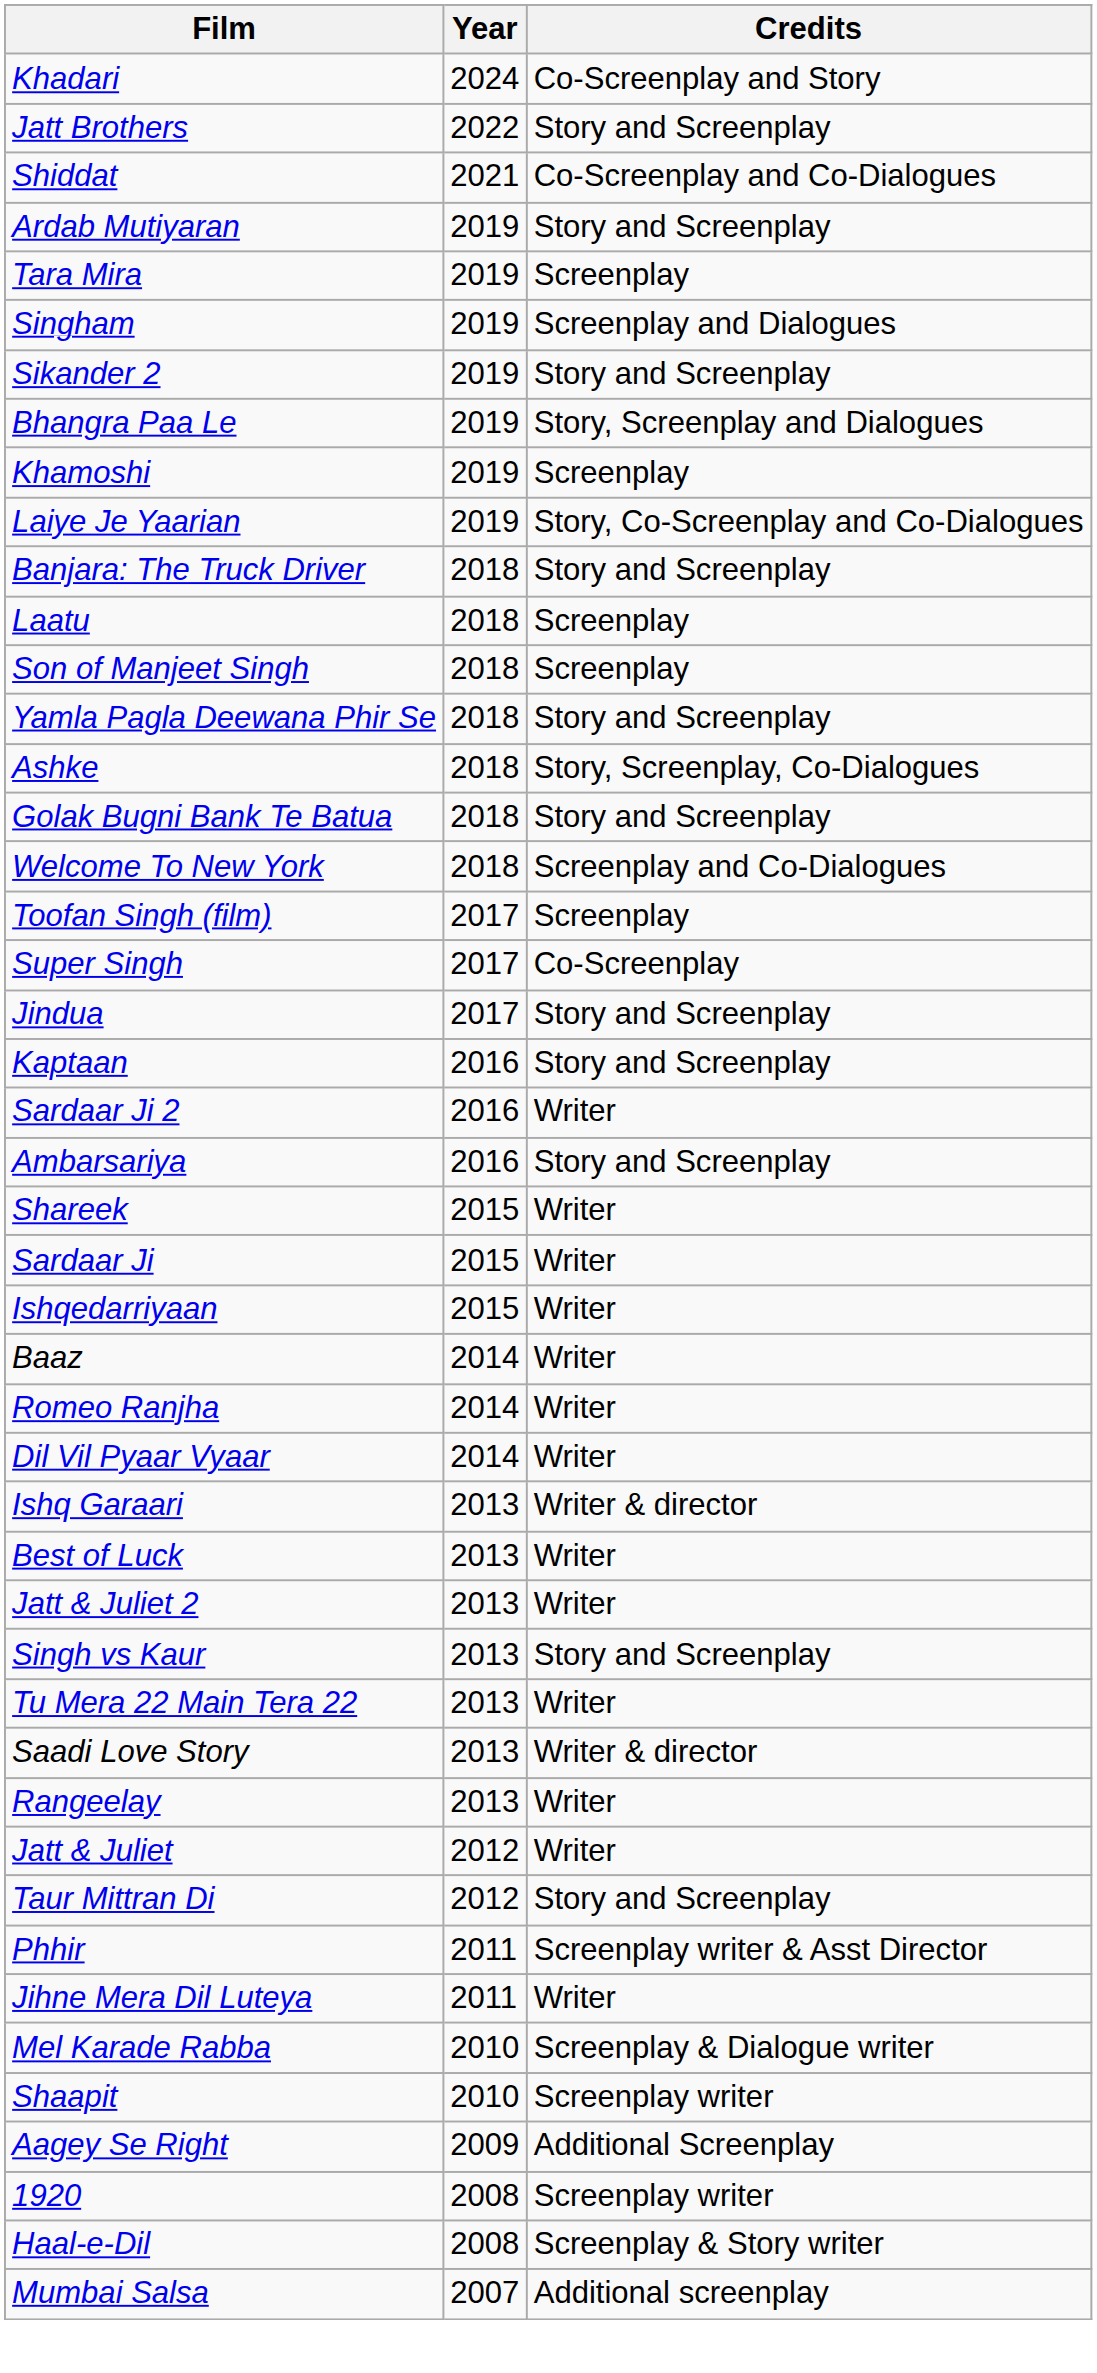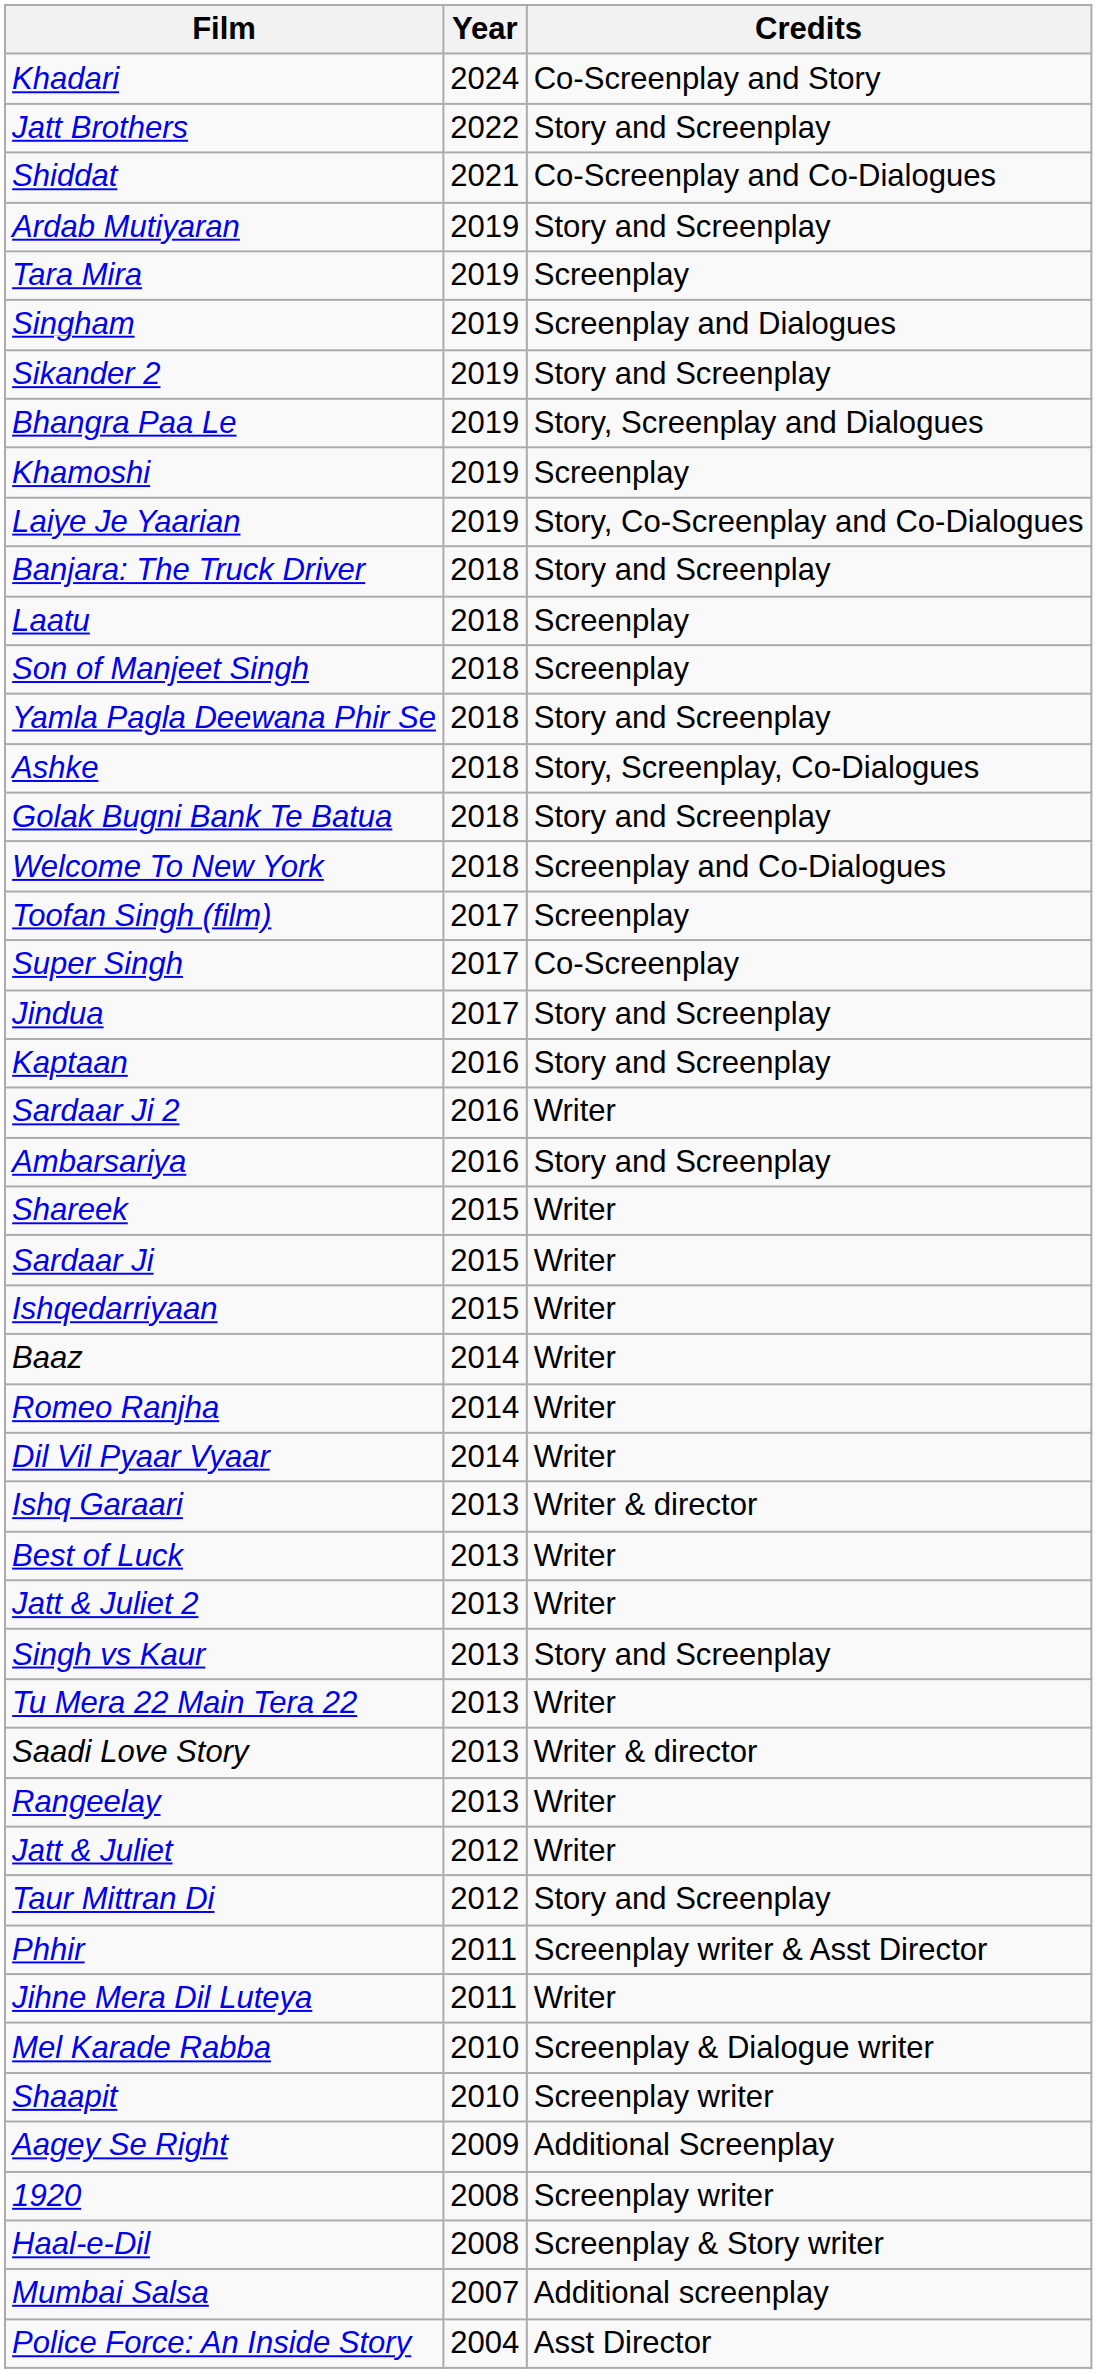 <table class="wikitable">
 <tr>
 <th>Film</th>
 <th>Year</th>
 <th>Credits</th>
 </tr>
 <tr>
 <td><em><a href='#'>Khadari</a></em></td>
 <td>2024</td>
 <td>Co-Screenplay and Story</td>
 </tr>
 <tr>
 <td><em><a href='#'>Jatt Brothers</a></em></td>
 <td>2022</td>
 <td>Story and Screenplay</td>
 </tr>
 <tr>
 <td><em><a href='#'>Shiddat</a></em></td>
 <td>2021</td>
 <td>Co-Screenplay and Co-Dialogues</td>
 </tr>
 <tr>
 <td><em><a href='#'>Ardab Mutiyaran</a></em></td>
 <td>2019</td>
 <td>Story and Screenplay</td>
 </tr>
 <tr>
 <td><em><a href='#'>Tara Mira</a></em></td>
 <td>2019</td>
 <td>Screenplay</td>
 </tr>
 <tr>
 <td><em><a href='#'>Singham</a></em></td>
 <td>2019</td>
 <td>Screenplay and Dialogues</td>
 </tr>
 <tr>
 <td><em><a href='#'>Sikander 2</a></em></td>
 <td>2019</td>
 <td>Story and Screenplay</td>
 </tr>
 <tr>
 <td><em><a href='#'>Bhangra Paa Le</a></em></td>
 <td>2019</td>
 <td>Story, Screenplay and Dialogues</td>
 </tr>
 <tr>
 <td><em><a href='#'>Khamoshi</a></em></td>
 <td>2019</td>
 <td>Screenplay</td>
 </tr>
 <tr>
 <td><em><a href='#'>Laiye Je Yaarian</a></em></td>
 <td>2019</td>
 <td>Story, Co-Screenplay and Co-Dialogues</td>
 </tr>
 <tr>
 <td><em><a href='#'>Banjara: The Truck Driver</a></em></td>
 <td>2018</td>
 <td>Story and Screenplay</td>
 </tr>
 <tr>
 <td><em><a href='#'>Laatu</a></em></td>
 <td>2018</td>
 <td>Screenplay</td>
 </tr>
 <tr>
 <td><em><a href='#'>Son of Manjeet Singh</a></em></td>
 <td>2018</td>
 <td>Screenplay</td>
 </tr>
 <tr>
 <td><em><a href='#'>Yamla Pagla Deewana Phir Se</a></em></td>
 <td>2018</td>
 <td>Story and Screenplay</td>
 </tr>
 <tr>
 <td><em><a href='#'>Ashke</a></em></td>
 <td>2018</td>
 <td>Story, Screenplay, Co-Dialogues</td>
 </tr>
 <tr>
 <td><em><a href='#'>Golak Bugni Bank Te Batua</a></em></td>
 <td>2018</td>
 <td>Story and Screenplay</td>
 </tr>
 <tr>
 <td><em><a href='#'>Welcome To New York</a></em></td>
 <td>2018</td>
 <td>Screenplay and Co-Dialogues</td>
 </tr>
 <tr>
 <td><em><a href='#'>Toofan Singh (film)</a></em></td>
 <td>2017</td>
 <td>Screenplay</td>
 </tr>
 <tr>
 <td><em><a href='#'>Super Singh</a></em></td>
 <td>2017</td>
 <td>Co-Screenplay</td>
 </tr>
 <tr>
 <td><em><a href='#'>Jindua</a></em></td>
 <td>2017</td>
 <td>Story and Screenplay</td>
 </tr>
 <tr>
 <td><em><a href='#'>Kaptaan</a></em></td>
 <td>2016</td>
 <td>Story and Screenplay</td>
 </tr>
 <tr>
 <td><em><a href='#'>Sardaar Ji 2</a></em></td>
 <td>2016</td>
 <td>Writer</td>
 </tr>
 <tr>
 <td><em><a href='#'>Ambarsariya</a></em></td>
 <td>2016</td>
 <td>Story and Screenplay</td>
 </tr>
 <tr>
 <td><em><a href='#'>Shareek</a></em></td>
 <td>2015</td>
 <td>Writer</td>
 </tr>
 <tr>
 <td><em><a href='#'>Sardaar Ji</a></em></td>
 <td>2015</td>
 <td>Writer</td>
 </tr>
 <tr>
 <td><em><a href='#'>Ishqedarriyaan</a></em></td>
 <td>2015</td>
 <td>Writer</td>
 </tr>
 <tr>
 <td><em>Baaz</em></td>
 <td>2014</td>
 <td>Writer</td>
 </tr>
 <tr>
 <td><em><a href='#'>Romeo Ranjha</a></em></td>
 <td>2014</td>
 <td>Writer</td>
 </tr>
 <tr>
 <td><em><a href='#'>Dil Vil Pyaar Vyaar</a></em></td>
 <td>2014</td>
 <td>Writer</td>
 </tr>
 <tr>
 <td><em><a href='#'>Ishq Garaari</a></em></td>
 <td>2013</td>
 <td>Writer & director</td>
 </tr>
 <tr>
 <td><em><a href='#'>Best of Luck</a></em></td>
 <td>2013</td>
 <td>Writer</td>
 </tr>
 <tr>
 <td><em><a href='#'>Jatt & Juliet 2</a></em></td>
 <td>2013</td>
 <td>Writer</td>
 </tr>
 <tr>
 <td><em><a href='#'>Singh vs Kaur</a></em></td>
 <td>2013</td>
 <td>Story and Screenplay</td>
 </tr>
 <tr>
 <td><em><a href='#'>Tu Mera 22 Main Tera 22</a></em></td>
 <td>2013</td>
 <td>Writer</td>
 </tr>
 <tr>
 <td><em>Saadi Love Story</em></td>
 <td>2013</td>
 <td>Writer & director</td>
 </tr>
 <tr>
 <td><em><a href='#'>Rangeelay</a></em></td>
 <td>2013</td>
 <td>Writer</td>
 </tr>
 <tr>
 <td><em><a href='#'>Jatt & Juliet</a></em></td>
 <td>2012</td>
 <td>Writer</td>
 </tr>
 <tr>
 <td><em><a href='#'>Taur Mittran Di</a></em></td>
 <td>2012</td>
 <td>Story and Screenplay</td>
 </tr>
 <tr>
 <td><em><a href='#'>Phhir</a></em></td>
 <td>2011</td>
 <td>Screenplay writer & Asst Director</td>
 </tr>
 <tr>
 <td><em><a href='#'>Jihne Mera Dil Luteya</a></em></td>
 <td>2011</td>
 <td>Writer</td>
 </tr>
 <tr>
 <td><em><a href='#'>Mel Karade Rabba</a></em></td>
 <td>2010</td>
 <td>Screenplay & Dialogue writer</td>
 </tr>
 <tr>
 <td><em><a href='#'>Shaapit</a></em></td>
 <td>2010</td>
 <td>Screenplay writer</td>
 </tr>
 <tr>
 <td><em><a href='#'>Aagey Se Right</a></em></td>
 <td>2009</td>
 <td>Additional Screenplay</td>
 </tr>
 <tr>
 <td><em><a href='#'>1920</a></em></td>
 <td>2008</td>
 <td>Screenplay writer</td>
 </tr>
 <tr>
 <td><em><a href='#'>Haal-e-Dil</a></em></td>
 <td>2008</td>
 <td>Screenplay & Story writer</td>
 </tr>
 <tr>
 <td><em><a href='#'>Mumbai Salsa</a></em></td>
 <td>2007</td>
 <td>Additional screenplay</td>
 </tr>
+<tr>
+<td><em><a href='#'>Police Force: An Inside Story</a></em></td>
+<td>2004</td>
+<td>Asst Director</td>
+</tr>
 </table>
